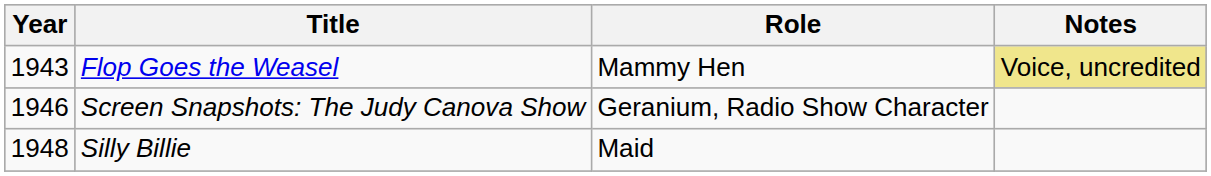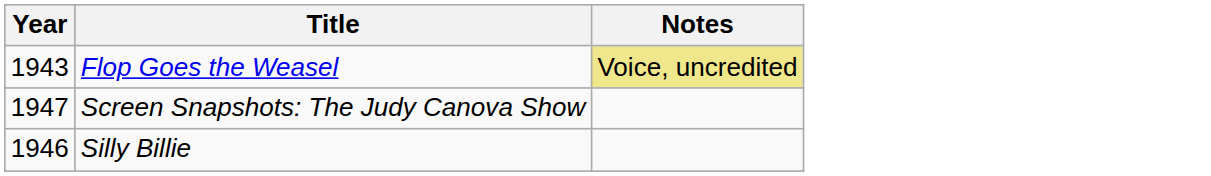 <table class="wikitable sortable">
 <tr>
 <th>Year</th>
 <th>Title</th>
-<th>Role</th>
 <th>Notes</th>
 </tr>
 <tr>
 <td>1943</td>
 <td><em><a href='#'>Flop Goes the Weasel</a></em></td>
-<td>Mammy Hen</td>
 <td style="background: khaki;">Voice, uncredited</td>
 </tr>
 <tr>
-<td>1946</td>
+<td>1947</td>
 <td><em>Screen Snapshots: The Judy Canova Show</em></td>
-<td>Geranium, Radio Show Character</td>
 <td></td>
 </tr>
 <tr>
-<td>1948</td>
+<td>1946</td>
 <td><em>Silly Billie</em></td>
-<td>Maid</td>
 <td></td>
 </tr>
 </table>
